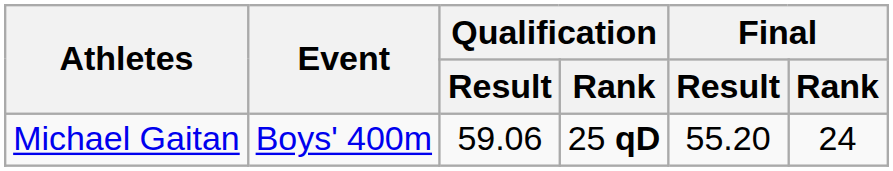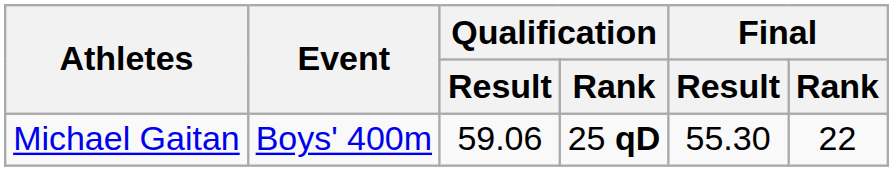 <table class="wikitable" border="1" style="font-size:90%">
 <tr>
 <th rowspan=2>Athletes</th>
 <th rowspan=2>Event</th>
 <th colspan=2>Qualification</th>
 <th colspan=2>Final</th>
 </tr>
 <tr>
 <th>Result</th>
 <th>Rank</th>
 <th>Result</th>
 <th>Rank</th>
 </tr>
 <tr>
 <td><a href='#'>Michael Gaitan</a></td>
 <td><a href='#'>Boys' 400m</a></td>
 <td align=center>59.06</td>
 <td align=center>25 <strong>qD</strong></td>
-<td align=center>55.20</td>
-<td align=center>24</td>
+<td align=center>55.30</td>
+<td align=center>22</td>
 </tr>
 </table>
